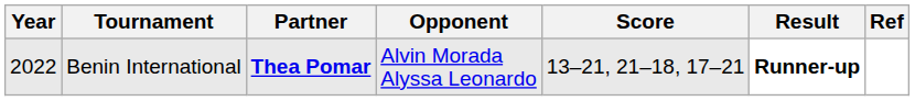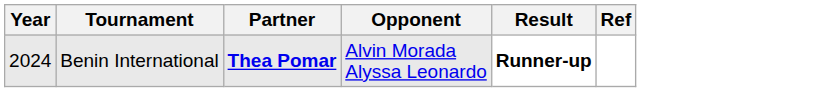 <table class="sortable wikitable" style="font-size: 90%;">
 <tr>
 <th>Year</th>
 <th>Tournament</th>
 <th>Partner</th>
 <th>Opponent</th>
-<th>Score</th>
 <th>Result</th>
 <th>Ref</th>
 </tr>
 <tr style="background:#E9E9E9">
-<td align="center">2022</td>
+<td align="center">2024</td>
 <td align="left">Benin International</td>
 <td align="left"><strong> <a href='#'>Thea Pomar</a></strong></td>
 <td align="left"> <a href='#'>Alvin Morada</a><br> <a href='#'>Alyssa Leonardo</a></td>
-<td align="left">13–21, 21–18, 17–21</td>
 <td style="text-align:left; background:white"> <strong>Runner-up</strong></td>
 <td style="text-align:center; background:white"></td>
 </tr>
 </table>
